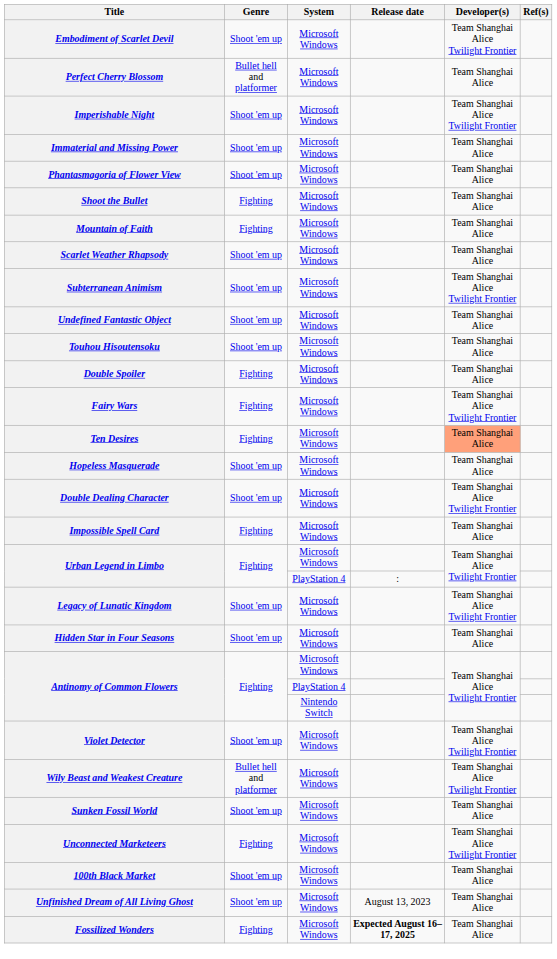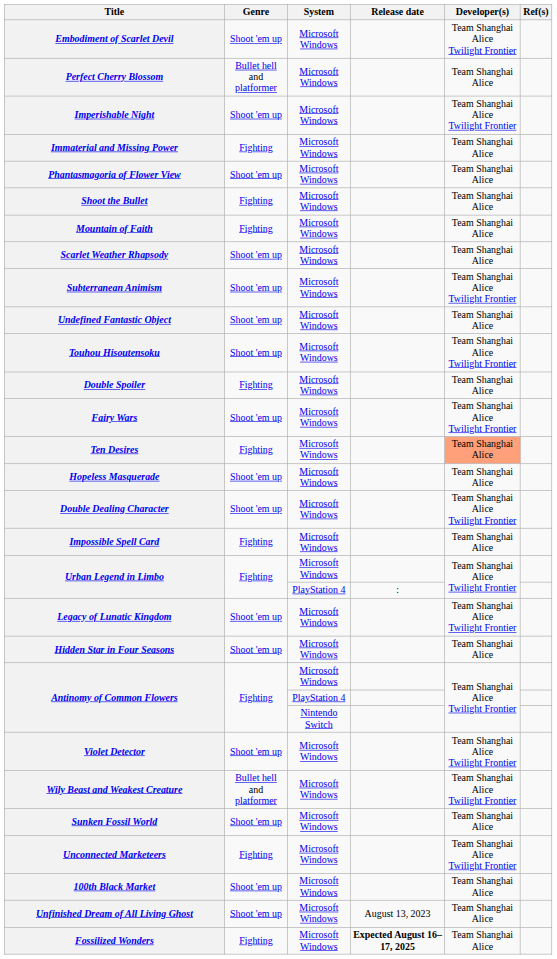 <table class="wikitable sortable plainrowheaders" style="text-align: center; width: 100%;">
 <tr>
 <th style="width:35%">Title</th>
 <th style="width:10%">Genre</th>
 <th style="width:10%">System</th>
 <th style="width:15%">Release date</th>
 <th style="width:12%">Developer(s)</th>
 <th style="width:2%" class="unsortable">Ref(s)</th>
 </tr>
 <tr>
 <th style="text-align:center;" scope="row"><strong><em><a href='#'>Embodiment of Scarlet Devil</a></em></strong><br></th>
 <td><a href='#'>Shoot 'em up</a></td>
 <td><a href='#'>Microsoft Windows</a></td>
 <td> </td>
 <td>Team Shanghai Alice<br><a href='#'>Twilight Frontier</a></td>
 <td></td>
 </tr>
 <tr>
 <th style="text-align:center;" scope="row"><strong><em><a href='#'>Perfect Cherry Blossom</a></em></strong><br></th>
 <td><a href='#'>Bullet hell</a> and <a href='#'>platformer</a></td>
 <td><a href='#'>Microsoft Windows</a></td>
 <td> </td>
 <td>Team Shanghai Alice</td>
 <td></td>
 </tr>
 <tr>
 <th style="text-align:center;" scope="row"><strong><em><a href='#'>Imperishable Night</a></em></strong><br></th>
 <td><a href='#'>Shoot 'em up</a></td>
 <td><a href='#'>Microsoft Windows</a></td>
 <td> </td>
 <td>Team Shanghai Alice<br><a href='#'>Twilight Frontier</a></td>
 <td></td>
 </tr>
 <tr>
 <th style="text-align:center;" scope="row"><strong><em><a href='#'>Immaterial and Missing Power</a></em></strong><br></th>
-<td><a href='#'>Shoot 'em up</a></td>
+<td><a href='#'>Fighting</a></td>
 <td><a href='#'>Microsoft Windows</a></td>
 <td> </td>
 <td>Team Shanghai Alice</td>
 <td></td>
 </tr>
 <tr>
 <th style="text-align:center;" scope="row"><strong><em><a href='#'>Phantasmagoria of Flower View</a></em></strong><br></th>
 <td><a href='#'>Shoot 'em up</a></td>
 <td><a href='#'>Microsoft Windows</a></td>
 <td> </td>
 <td>Team Shanghai Alice</td>
 <td></td>
 </tr>
 <tr>
 <th style="text-align:center;" scope="row"><strong><em><a href='#'>Shoot the Bullet</a></em></strong><br></th>
 <td><a href='#'>Fighting</a></td>
 <td><a href='#'>Microsoft Windows</a></td>
 <td> </td>
 <td>Team Shanghai Alice</td>
 <td></td>
 </tr>
 <tr>
 <th style="text-align:center;" scope="row"><strong><em><a href='#'>Mountain of Faith</a></em></strong><br></th>
 <td><a href='#'>Fighting</a></td>
 <td><a href='#'>Microsoft Windows</a></td>
 <td> </td>
 <td>Team Shanghai Alice</td>
 <td></td>
 </tr>
 <tr>
 <th style="text-align:center;" scope="row"><strong><em><a href='#'>Scarlet Weather Rhapsody</a></em></strong><br></th>
 <td><a href='#'>Shoot 'em up</a></td>
 <td><a href='#'>Microsoft Windows</a></td>
 <td> </td>
 <td>Team Shanghai Alice</td>
 <td></td>
 </tr>
 <tr>
 <th style="text-align:center;" scope="row"><strong><em><a href='#'>Subterranean Animism</a></em></strong><br></th>
 <td><a href='#'>Shoot 'em up</a></td>
 <td><a href='#'>Microsoft Windows</a></td>
 <td> </td>
 <td>Team Shanghai Alice<br><a href='#'>Twilight Frontier</a></td>
 <td></td>
 </tr>
 <tr>
 <th style="text-align:center;" scope="row"><strong><em><a href='#'>Undefined Fantastic Object</a></em></strong><br></th>
 <td><a href='#'>Shoot 'em up</a></td>
 <td><a href='#'>Microsoft Windows</a></td>
 <td> </td>
 <td>Team Shanghai Alice</td>
 <td></td>
 </tr>
 <tr>
 <th style="text-align:center;" scope="row"><strong><em><a href='#'>Touhou Hisoutensoku</a></em></strong><br></th>
 <td><a href='#'>Shoot 'em up</a></td>
 <td><a href='#'>Microsoft Windows</a></td>
 <td> </td>
-<td>Team Shanghai Alice</td>
+<td>Team Shanghai Alice<br><a href='#'>Twilight Frontier</a></td>
 <td></td>
 </tr>
 <tr>
 <th style="text-align:center;" scope="row"><strong><em><a href='#'>Double Spoiler</a></em></strong><br></th>
 <td><a href='#'>Fighting</a></td>
 <td><a href='#'>Microsoft Windows</a></td>
 <td> </td>
 <td>Team Shanghai Alice</td>
 <td></td>
 </tr>
 <tr>
 <th style="text-align:center;" scope="row"><strong><em><a href='#'>Fairy Wars</a></em></strong><br></th>
-<td><a href='#'>Fighting</a></td>
+<td><a href='#'>Shoot 'em up</a></td>
 <td><a href='#'>Microsoft Windows</a></td>
 <td> </td>
 <td>Team Shanghai Alice<br><a href='#'>Twilight Frontier</a></td>
 <td></td>
 </tr>
 <tr>
 <th style="text-align:center;" scope="row"><strong><em><a href='#'>Ten Desires</a></em></strong><br></th>
 <td><a href='#'>Fighting</a></td>
 <td><a href='#'>Microsoft Windows</a></td>
 <td> </td>
 <td style="background: lightsalmon;">Team Shanghai Alice</td>
 <td></td>
 </tr>
 <tr>
 <th style="text-align:center;" scope="row"><strong><em><a href='#'>Hopeless Masquerade</a></em></strong><br></th>
 <td><a href='#'>Shoot 'em up</a></td>
 <td><a href='#'>Microsoft Windows</a></td>
 <td> </td>
 <td>Team Shanghai Alice</td>
 <td></td>
 </tr>
 <tr>
 <th style="text-align:center;" scope="row"><strong><em><a href='#'>Double Dealing Character</a></em></strong><br></th>
 <td><a href='#'>Shoot 'em up</a></td>
 <td><a href='#'>Microsoft Windows</a></td>
 <td> </td>
 <td>Team Shanghai Alice<br><a href='#'>Twilight Frontier</a></td>
 <td></td>
 </tr>
 <tr>
 <th style="text-align:center;" scope="row"><strong><em><a href='#'>Impossible Spell Card</a></em></strong><br></th>
 <td><a href='#'>Fighting</a></td>
 <td><a href='#'>Microsoft Windows</a></td>
 <td> </td>
 <td>Team Shanghai Alice</td>
 <td></td>
 </tr>
 <tr>
 <th rowspan="2" style="text-align:center;" scope="row"><strong><em><a href='#'>Urban Legend in Limbo</a></em></strong><br></th>
 <td rowspan="2"><a href='#'>Fighting</a></td>
 <td><a href='#'>Microsoft Windows</a></td>
 <td> </td>
 <td rowspan="2">Team Shanghai Alice<br><a href='#'>Twilight Frontier</a></td>
 <td></td>
 </tr>
 <tr>
 <td><a href='#'>PlayStation 4</a></td>
 <td>: </td>
 <td></td>
 </tr>
 <tr>
 <th style="text-align:center;" scope="row"><strong><em><a href='#'>Legacy of Lunatic Kingdom</a></em></strong><br></th>
 <td><a href='#'>Shoot 'em up</a></td>
 <td><a href='#'>Microsoft Windows</a></td>
 <td> </td>
 <td>Team Shanghai Alice<br><a href='#'>Twilight Frontier</a></td>
 <td></td>
 </tr>
 <tr>
 <th style="text-align:center;" scope="row"><strong><em><a href='#'>Hidden Star in Four Seasons</a></em></strong><br></th>
 <td><a href='#'>Shoot 'em up</a></td>
 <td><a href='#'>Microsoft Windows</a></td>
 <td> </td>
 <td>Team Shanghai Alice</td>
 <td></td>
 </tr>
 <tr>
 <th rowspan="3" style="text-align:center;" scope="row"><strong><em><a href='#'>Antinomy of Common Flowers</a></em></strong><br></th>
 <td rowspan="3"><a href='#'>Fighting</a></td>
 <td><a href='#'>Microsoft Windows</a></td>
 <td> </td>
 <td rowspan="3">Team Shanghai Alice<br><a href='#'>Twilight Frontier</a></td>
 <td></td>
 </tr>
 <tr>
 <td><a href='#'>PlayStation 4</a></td>
 <td></td>
 <td></td>
 </tr>
 <tr>
 <td><a href='#'>Nintendo Switch</a></td>
 <td></td>
 <td></td>
 </tr>
 <tr>
 <th style="text-align:center;" scope="row"><strong><em><a href='#'>Violet Detector</a></em></strong><br></th>
 <td><a href='#'>Shoot 'em up</a></td>
 <td><a href='#'>Microsoft Windows</a></td>
 <td> </td>
 <td>Team Shanghai Alice<br><a href='#'>Twilight Frontier</a></td>
 <td></td>
 </tr>
 <tr>
 <th style="text-align:center;" scope="row"><strong><em><a href='#'>Wily Beast and Weakest Creature</a></em></strong><br></th>
 <td><a href='#'>Bullet hell</a> and <a href='#'>platformer</a></td>
 <td><a href='#'>Microsoft Windows</a></td>
 <td> </td>
 <td>Team Shanghai Alice<br><a href='#'>Twilight Frontier</a></td>
 <td></td>
 </tr>
 <tr>
 <th style="text-align:center;" scope="row"><strong><em><a href='#'>Sunken Fossil World</a></em></strong><br></th>
 <td><a href='#'>Shoot 'em up</a></td>
 <td><a href='#'>Microsoft Windows</a></td>
 <td></td>
 <td>Team Shanghai Alice</td>
 <td></td>
 </tr>
 <tr>
 <th style="text-align:center;" scope="row"><strong><em><a href='#'>Unconnected Marketeers</a></em></strong><br></th>
 <td><a href='#'>Fighting</a></td>
 <td><a href='#'>Microsoft Windows</a></td>
 <td></td>
 <td>Team Shanghai Alice<br><a href='#'>Twilight Frontier</a></td>
 <td></td>
 </tr>
 <tr>
 <th style="text-align:center;" scope="row"><strong><em><a href='#'>100th Black Market</a></em></strong><br></th>
 <td><a href='#'>Shoot 'em up</a></td>
 <td><a href='#'>Microsoft Windows</a></td>
 <td> </td>
 <td>Team Shanghai Alice</td>
 <td></td>
 </tr>
 <tr>
 <th style="text-align:center;" scope="row"><strong><em><a href='#'>Unfinished Dream of All Living Ghost</a></em></strong><br></th>
 <td><a href='#'>Shoot 'em up</a></td>
 <td><a href='#'>Microsoft Windows</a></td>
 <td>August 13, 2023</td>
 <td>Team Shanghai Alice</td>
 <td></td>
 </tr>
 <tr>
 <th style="text-align:center;" scope="row"><strong><em><a href='#'>Fossilized Wonders</a></em></strong><br></th>
 <td><a href='#'>Fighting</a></td>
 <td><a href='#'>Microsoft Windows</a></td>
 <td><strong>Expected August 16–17, 2025</strong></td>
 <td>Team Shanghai Alice</td>
 <td></td>
 </tr>
 </table>
